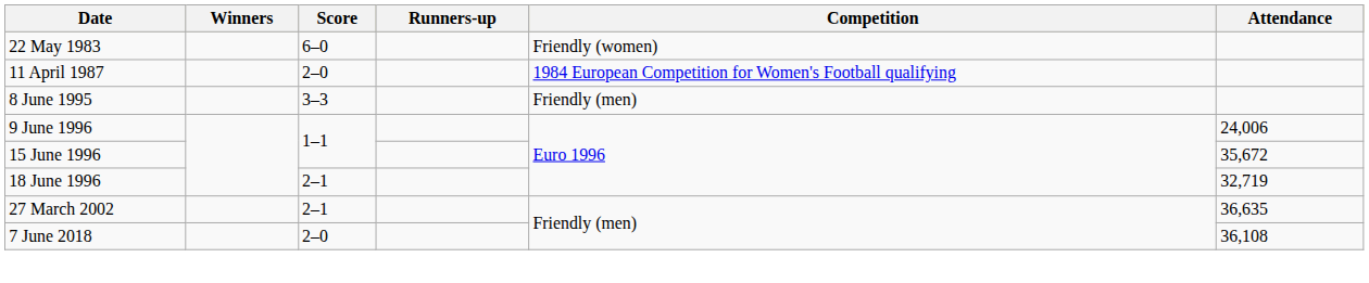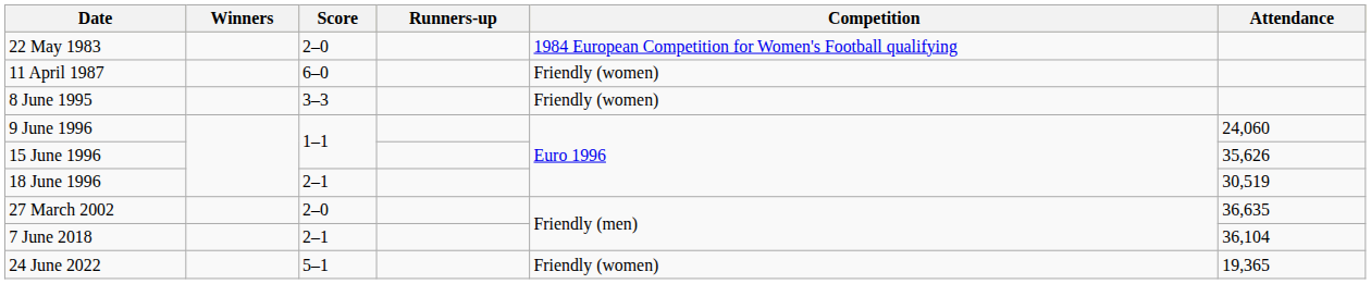 <table class="wikitable" width=100%>
 <tr bgcolor=#bdb76b>
 <th>Date</th>
 <th>Winners</th>
 <th>Score</th>
 <th>Runners-up</th>
 <th>Competition</th>
 <th>Attendance</th>
 </tr>
 <tr>
 <td>22 May 1983</td>
 <td></td>
-<td>6–0</td>
+<td>2–0</td>
 <td></td>
-<td>Friendly (women)</td>
+<td><a href='#'>1984 European Competition for Women's Football qualifying</a></td>
 <td></td>
 </tr>
 <tr>
 <td>11 April 1987</td>
 <td></td>
-<td>2–0</td>
+<td>6–0</td>
 <td></td>
-<td><a href='#'>1984 European Competition for Women's Football qualifying</a></td>
+<td>Friendly (women)</td>
 <td></td>
 </tr>
 <tr>
 <td>8 June 1995</td>
 <td></td>
 <td>3–3</td>
 <td></td>
-<td>Friendly (men)</td>
+<td>Friendly (women)</td>
 <td></td>
 </tr>
 <tr>
 <td>9 June 1996</td>
 <td rowspan="3"></td>
 <td rowspan="2">1–1</td>
 <td></td>
 <td rowspan=3><a href='#'>Euro 1996</a></td>
-<td>24,006</td>
+<td>24,060</td>
 </tr>
 <tr>
 <td>15 June 1996</td>
 <td></td>
-<td>35,672</td>
+<td>35,626</td>
 </tr>
 <tr>
 <td>18 June 1996</td>
 <td>2–1</td>
 <td></td>
-<td>32,719</td>
+<td>30,519</td>
 </tr>
 <tr>
 <td>27 March 2002</td>
 <td></td>
-<td>2–1</td>
+<td>2–0</td>
 <td></td>
 <td rowspan="2">Friendly (men)</td>
 <td>36,635</td>
 </tr>
 <tr>
 <td>7 June 2018</td>
 <td></td>
-<td>2–0</td>
+<td>2–1</td>
 <td></td>
-<td>36,108</td>
+<td>36,104</td>
+</tr>
+<tr>
+<td>24 June 2022</td>
+<td></td>
+<td>5–1</td>
+<td></td>
+<td>Friendly (women)</td>
+<td>19,365</td>
 </tr>
 </table>
